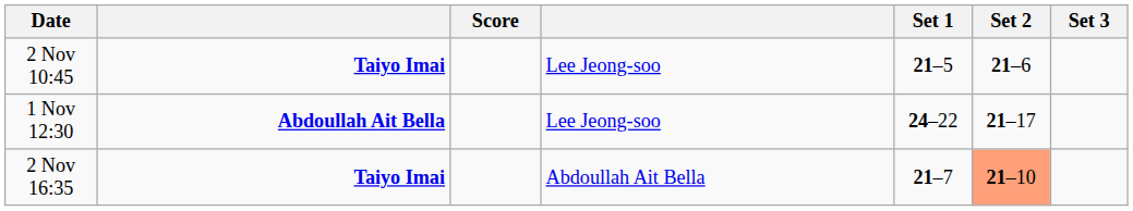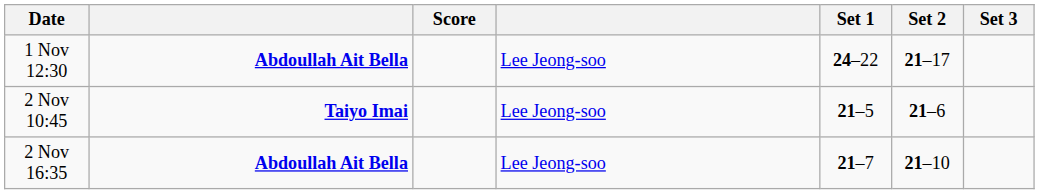 <table class="wikitable" style="text-align:center; font-size:90%">
 <tr>
 <th width="60">Date</th>
 <th align="right" width="250"></th>
 <th width="60">Score</th>
 <th align="left" width="250"></th>
 <th width="50">Set 1</th>
 <th width="50">Set 2</th>
 <th width="50">Set 3</th>
 </tr>
 <tr>
+<td>1 Nov<br>12:30</td>
+<td align="right"><strong><a href='#'>Abdoullah Ait Bella</a></strong> </td>
+<td align="center"></td>
+<td align="left"> <a href='#'>Lee Jeong-soo</a></td>
+<td><strong>24</strong>–22</td>
+<td><strong>21</strong>–17</td>
+<td></td>
+</tr>
+<tr>
 <td>2 Nov<br>10:45</td>
 <td align="right"><strong><a href='#'>Taiyo Imai</a></strong> </td>
 <td align="center"></td>
 <td align="left"> <a href='#'>Lee Jeong-soo</a></td>
 <td><strong>21</strong>–5</td>
 <td><strong>21</strong>–6</td>
 <td></td>
 </tr>
 <tr>
-<td>1 Nov<br>12:30</td>
+<td>2 Nov<br>16:35</td>
 <td align="right"><strong><a href='#'>Abdoullah Ait Bella</a></strong> </td>
 <td align="center"></td>
 <td align="left"> <a href='#'>Lee Jeong-soo</a></td>
-<td><strong>24</strong>–22</td>
-<td><strong>21</strong>–17</td>
-<td></td>
-</tr>
-<tr>
-<td>2 Nov<br>16:35</td>
-<td align="right"><strong><a href='#'>Taiyo Imai</a></strong> </td>
-<td align="center"></td>
-<td align="left"> <a href='#'>Abdoullah Ait Bella</a></td>
 <td><strong>21</strong>–7</td>
-<td style="background: lightsalmon;"><strong>21</strong>–10</td>
+<td><strong>21</strong>–10</td>
 <td></td>
 </tr>
 </table>
